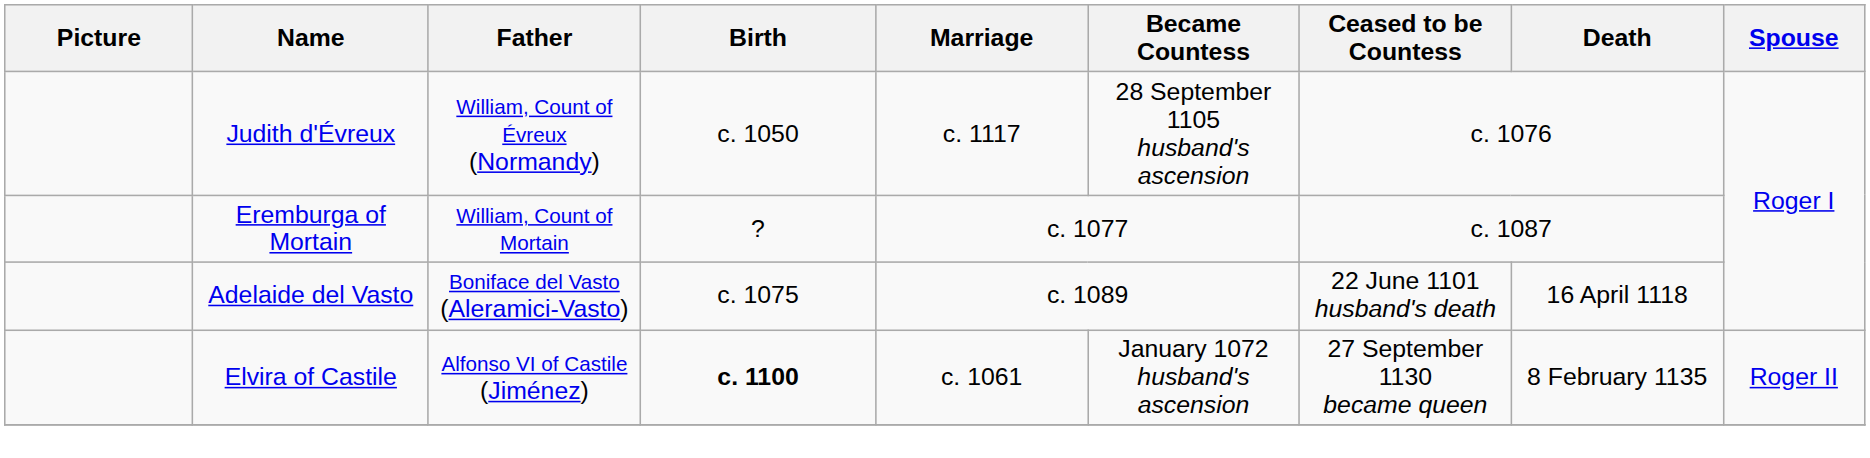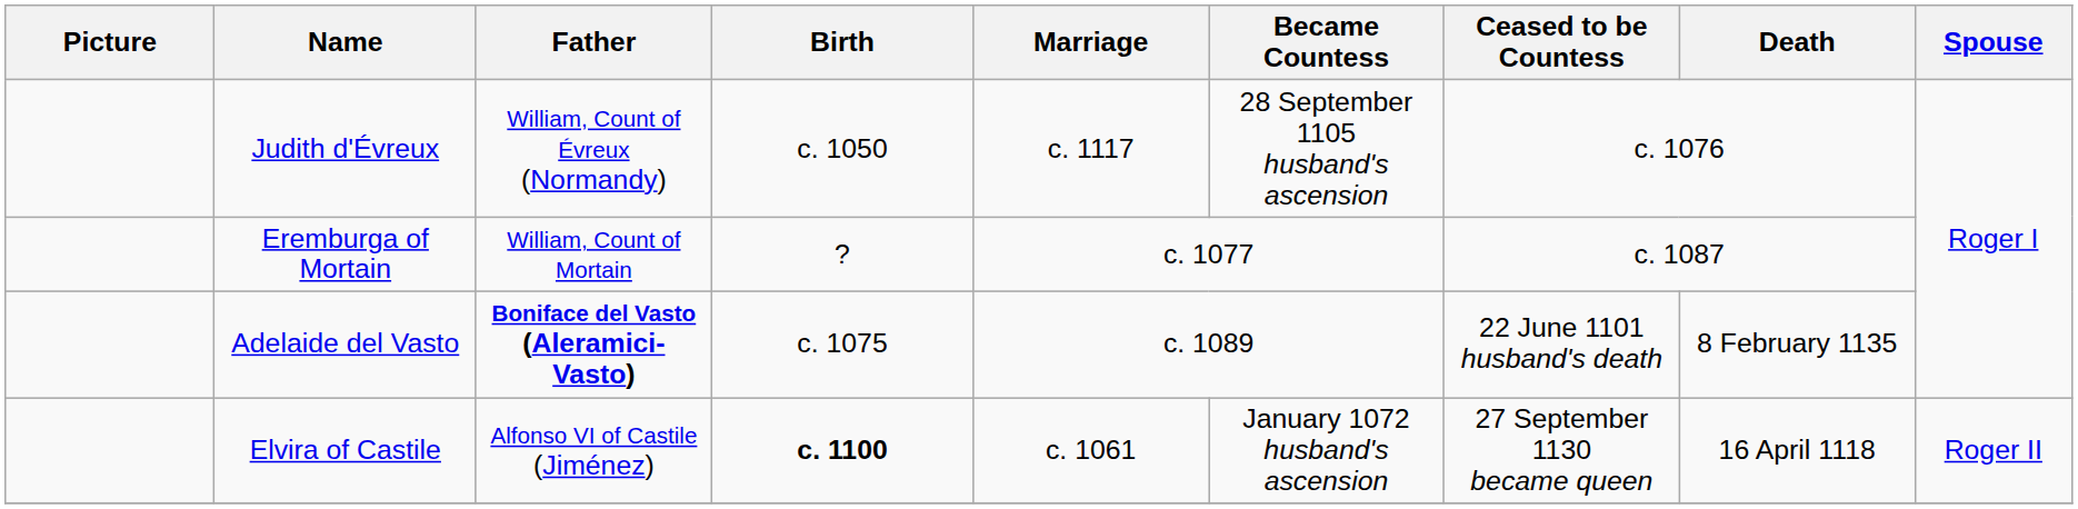 <table width=95% class="wikitable">
 <tr>
 <th width = "8%">Picture</th>
 <th width = "10%">Name</th>
 <th width = "9%">Father</th>
 <th width = "10%">Birth</th>
 <th width = "9%">Marriage</th>
 <th width = "9%">Became Countess</th>
 <th width = "9%">Ceased to be Countess</th>
 <th width = "9%">Death</th>
 <th width = "6%"><a href='#'>Spouse</a></th>
 </tr>
 <tr>
 <td align="center"></td>
 <td align="center"><a href='#'>Judith d'Évreux</a></td>
 <td align="center"><small><a href='#'>William, Count of Évreux</a></small><br>(<a href='#'>Normandy</a>)</td>
 <td align="center">c. 1050</td>
 <td align="center">c. 1117</td>
 <td align="center">28 September 1105<br><em>husband's ascension</em></td>
 <td align="center" colspan="2">c. 1076</td>
 <td align="center" rowspan="3"><a href='#'>Roger I</a></td>
 </tr>
 <tr>
 <td align="center"></td>
 <td align="center"><a href='#'>Eremburga of Mortain</a></td>
 <td align="center"><small> <a href='#'>William, Count of Mortain</a></small></td>
 <td align=center>?</td>
 <td align="center" colspan="2">c. 1077</td>
 <td align="center" colspan="2">c. 1087</td>
 </tr>
 <tr>
 <td align="center"></td>
 <td align="center"><a href='#'>Adelaide del Vasto</a></td>
-<td align="center"><small><a href='#'>Boniface del Vasto</a></small><br>(<a href='#'>Aleramici-Vasto</a>)</td>
+<td align="center"><strong><small><a href='#'>Boniface del Vasto</a></small><br>(<a href='#'>Aleramici-Vasto</a>)</strong></td>
 <td align="center">c. 1075</td>
 <td align="center" colspan="2">c. 1089</td>
 <td align="center">22 June 1101<br><em>husband's death</em></td>
-<td align="center">16 April 1118</td>
+<td align="center">8 February 1135</td>
 </tr>
 <tr>
 <td align="center"></td>
 <td align="center"><a href='#'>Elvira of Castile</a></td>
 <td align="center"><small><a href='#'>Alfonso VI of Castile</a></small><br>(<a href='#'>Jiménez</a>)</td>
 <td align="center"><strong>c. 1100</strong></td>
 <td align="center">c. 1061</td>
 <td align="center">January 1072<br><em>husband's ascension</em></td>
 <td align="center">27 September 1130<br><em>became queen</em></td>
-<td align="center">8 February 1135</td>
+<td align="center">16 April 1118</td>
 <td align="center"><a href='#'>Roger II</a></td>
 </tr>
 <tr>
 </tr>
 </table>
